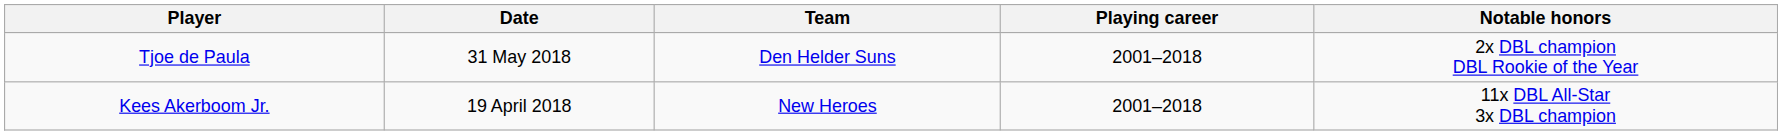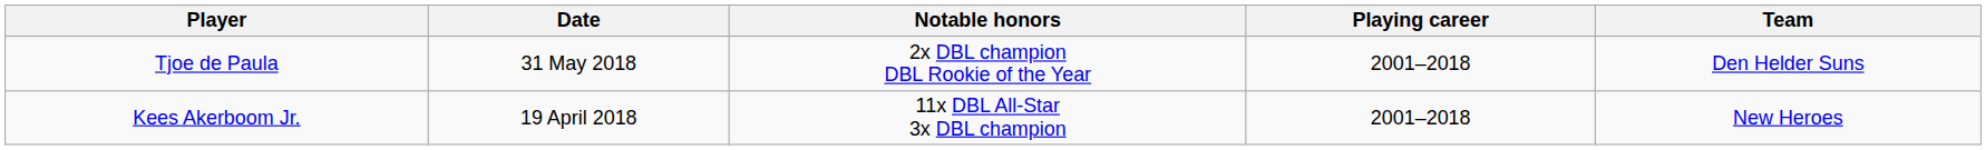 <table class="wikitable sortable"  style="text-align:center; width:100%;">
 <tr>
 <th>Player</th>
 <th>Date</th>
+<th>Notable honors</th>
+<th>Playing career</th>
 <th>Team</th>
-<th>Playing career</th>
-<th>Notable honors</th>
 </tr>
 <tr>
 <td><a href='#'>Tjoe de Paula</a></td>
 <td>31 May 2018</td>
+<td>2x <a href='#'>DBL champion</a> <br><a href='#'>DBL Rookie of the Year</a></td>
+<td>2001–2018</td>
 <td><a href='#'>Den Helder Suns</a></td>
-<td>2001–2018</td>
-<td>2x <a href='#'>DBL champion</a> <br><a href='#'>DBL Rookie of the Year</a></td>
 </tr>
 <tr>
 <td><a href='#'>Kees Akerboom Jr.</a></td>
 <td>19 April 2018</td>
+<td>11x <a href='#'>DBL All-Star</a><br>3x <a href='#'>DBL champion</a></td>
+<td>2001–2018</td>
 <td><a href='#'>New Heroes</a></td>
-<td>2001–2018</td>
-<td>11x <a href='#'>DBL All-Star</a><br>3x <a href='#'>DBL champion</a></td>
 </tr>
 </table>
